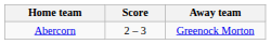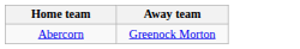 <table class="wikitable" style="text-align: center">
 <tr>
 <th width=140>Home team</th>
-<th width=80>Score</th>
 <th width=140>Away team</th>
 </tr>
 <tr>
 <td><a href='#'>Abercorn</a></td>
-<td>2 – 3</td>
 <td><a href='#'>Greenock Morton</a></td>
 </tr>
 </table>
